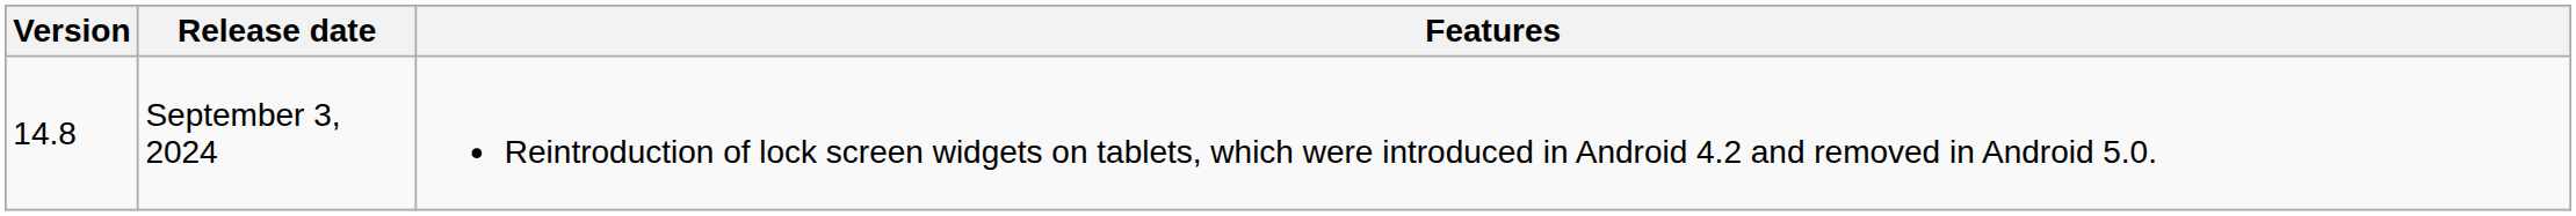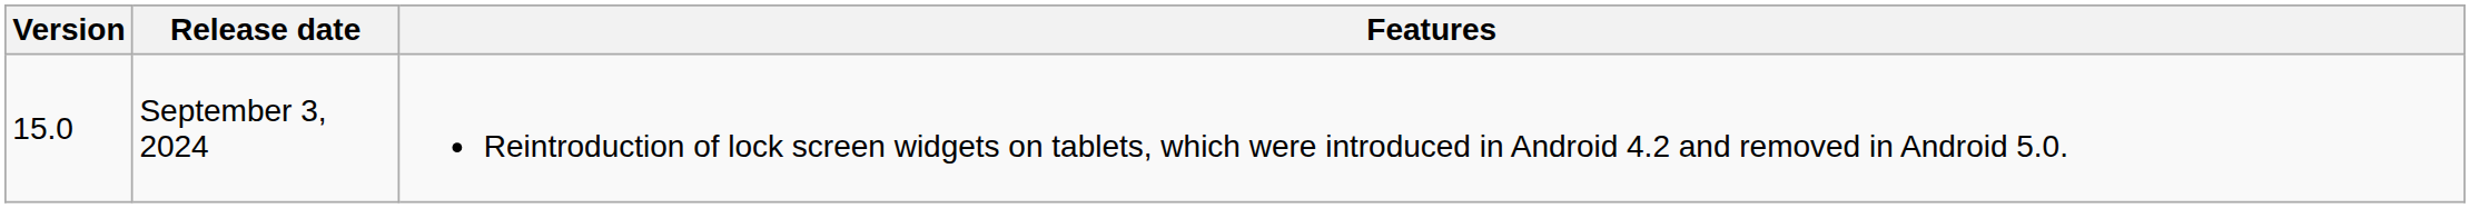 <table class="wikitable" style="width:100%;">
 <tr>
 <th style="width:2%;">Version</th>
 <th style="width:11%;">Release date</th>
 <th style="width:87%;">Features</th>
 </tr>
 <tr>
-<td>14.8</td>
+<td>15.0</td>
 <td>September 3, 2024</td>
 <td><br><ul><li>Reintroduction of lock screen widgets on tablets, which were introduced in Android 4.2 and removed in Android 5.0.</li></ul></td>
 </tr>
 </table>
